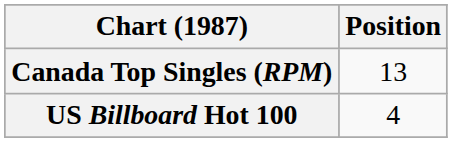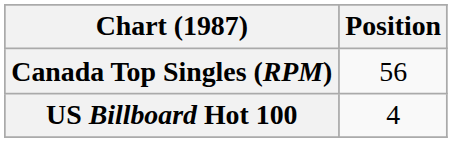 <table class="wikitable sortable plainrowheaders">
 <tr>
 <th>Chart (1987)</th>
 <th>Position</th>
 </tr>
 <tr>
 <th scope="row">Canada Top Singles (<em>RPM</em>)</th>
-<td align="center">13</td>
+<td align="center">56</td>
 </tr>
 <tr>
 <th scope="row">US <em>Billboard</em> Hot 100</th>
 <td align="center">4</td>
 </tr>
 </table>
